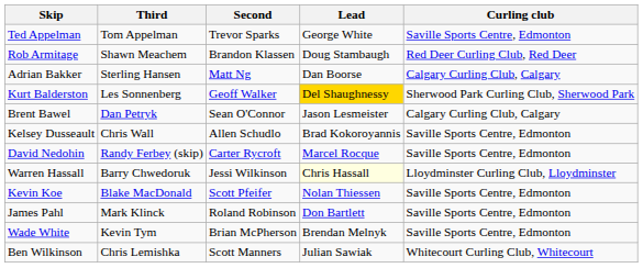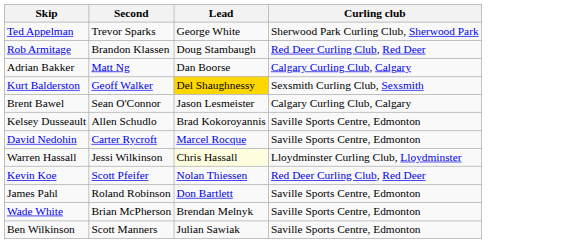 <table class="wikitable">
 <tr>
 <th>Skip</th>
-<th>Third</th>
 <th>Second</th>
 <th>Lead</th>
 <th>Curling club</th>
 </tr>
 <tr>
 <td><a href='#'>Ted Appelman</a></td>
-<td>Tom Appelman</td>
 <td>Trevor Sparks</td>
 <td>George White</td>
-<td><a href='#'>Saville Sports Centre</a>, <a href='#'>Edmonton</a></td>
+<td>Sherwood Park Curling Club, <a href='#'>Sherwood Park</a></td>
 </tr>
 <tr>
 <td><a href='#'>Rob Armitage</a></td>
-<td>Shawn Meachem</td>
 <td>Brandon Klassen</td>
 <td>Doug Stambaugh</td>
 <td><a href='#'>Red Deer Curling Club</a>, <a href='#'>Red Deer</a></td>
 </tr>
 <tr>
 <td>Adrian Bakker</td>
-<td>Sterling Hansen</td>
 <td><a href='#'>Matt Ng</a></td>
 <td>Dan Boorse</td>
 <td><a href='#'>Calgary Curling Club</a>, <a href='#'>Calgary</a></td>
 </tr>
 <tr>
 <td><a href='#'>Kurt Balderston</a></td>
-<td>Les Sonnenberg</td>
 <td><a href='#'>Geoff Walker</a></td>
 <td style="background: gold;">Del Shaughnessy</td>
-<td>Sherwood Park Curling Club, <a href='#'>Sherwood Park</a></td>
+<td>Sexsmith Curling Club, <a href='#'>Sexsmith</a></td>
 </tr>
 <tr>
 <td>Brent Bawel</td>
-<td><a href='#'>Dan Petryk</a></td>
 <td>Sean O'Connor</td>
 <td>Jason Lesmeister</td>
 <td>Calgary Curling Club, Calgary</td>
 </tr>
 <tr>
 <td>Kelsey Dusseault</td>
-<td>Chris Wall</td>
 <td>Allen Schudlo</td>
 <td>Brad Kokoroyannis</td>
 <td>Saville Sports Centre, Edmonton</td>
 </tr>
 <tr>
 <td><a href='#'>David Nedohin</a></td>
-<td><a href='#'>Randy Ferbey</a> (skip)</td>
 <td><a href='#'>Carter Rycroft</a></td>
 <td><a href='#'>Marcel Rocque</a></td>
 <td>Saville Sports Centre, Edmonton</td>
 </tr>
 <tr>
 <td>Warren Hassall</td>
-<td>Barry Chwedoruk</td>
 <td>Jessi Wilkinson</td>
 <td style="background: lightyellow;">Chris Hassall</td>
 <td>Lloydminster Curling Club, <a href='#'>Lloydminster</a></td>
 </tr>
 <tr>
 <td><a href='#'>Kevin Koe</a></td>
-<td><a href='#'>Blake MacDonald</a></td>
 <td><a href='#'>Scott Pfeifer</a></td>
 <td><a href='#'>Nolan Thiessen</a></td>
-<td>Saville Sports Centre, Edmonton</td>
+<td><a href='#'>Red Deer Curling Club</a>, <a href='#'>Red Deer</a></td>
 </tr>
 <tr>
 <td>James Pahl</td>
-<td>Mark Klinck</td>
 <td>Roland Robinson</td>
 <td><a href='#'>Don Bartlett</a></td>
 <td>Saville Sports Centre, Edmonton</td>
 </tr>
 <tr>
 <td><a href='#'>Wade White</a></td>
-<td>Kevin Tym</td>
 <td>Brian McPherson</td>
 <td>Brendan Melnyk</td>
 <td>Saville Sports Centre, Edmonton</td>
 </tr>
 <tr>
 <td>Ben Wilkinson</td>
-<td>Chris Lemishka</td>
 <td>Scott Manners</td>
 <td>Julian Sawiak</td>
-<td>Whitecourt Curling Club, <a href='#'>Whitecourt</a></td>
+<td>Saville Sports Centre, Edmonton</td>
 </tr>
 </table>
